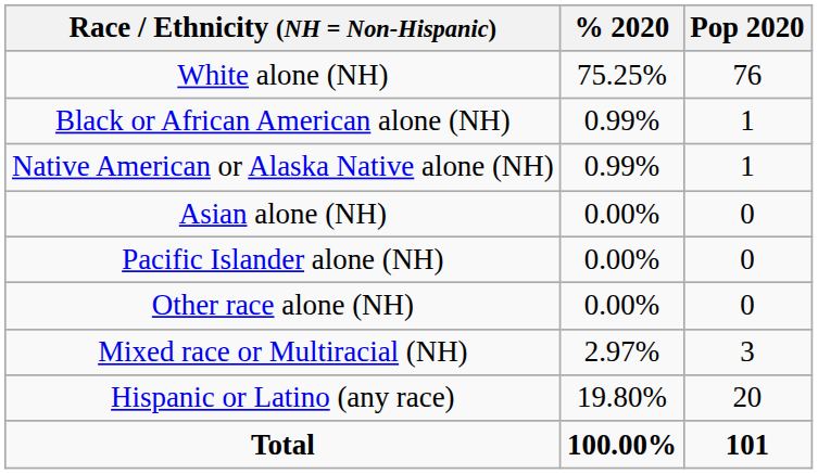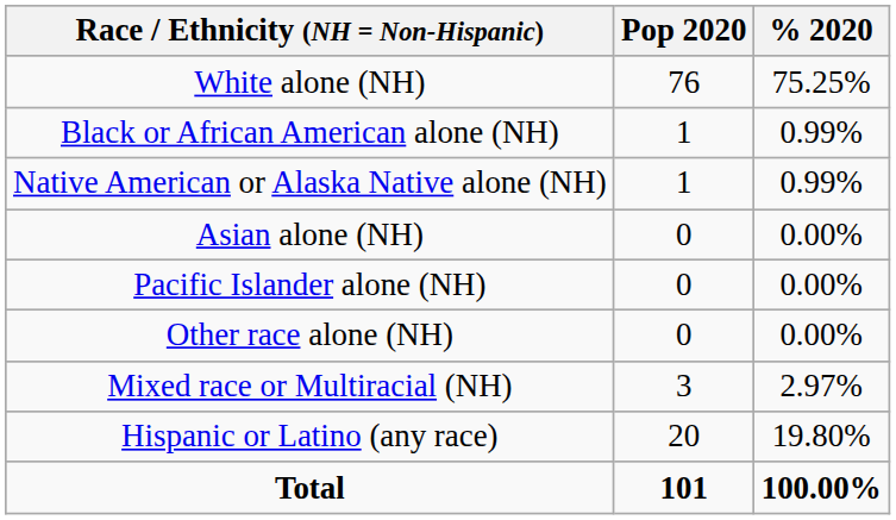 <table class="wikitable" style="text-align:center;">
 <tr>
 <th>Race / Ethnicity <small>(<em>NH = Non-Hispanic</em>)</small></th>
+<th>Pop 2020</th>
 <th>% 2020</th>
-<th>Pop 2020</th>
 </tr>
 <tr>
 <td><a href='#'>White</a> alone (NH)</td>
+<td>76</td>
 <td>75.25%</td>
-<td>76</td>
 </tr>
 <tr>
 <td><a href='#'>Black or African American</a> alone (NH)</td>
+<td>1</td>
 <td>0.99%</td>
-<td>1</td>
 </tr>
 <tr>
 <td><a href='#'>Native American</a> or <a href='#'>Alaska Native</a> alone (NH)</td>
+<td>1</td>
 <td>0.99%</td>
-<td>1</td>
 </tr>
 <tr>
 <td><a href='#'>Asian</a> alone (NH)</td>
+<td>0</td>
 <td>0.00%</td>
-<td>0</td>
 </tr>
 <tr>
 <td><a href='#'>Pacific Islander</a> alone (NH)</td>
+<td>0</td>
 <td>0.00%</td>
-<td>0</td>
 </tr>
 <tr>
 <td><a href='#'>Other race</a> alone (NH)</td>
+<td>0</td>
 <td>0.00%</td>
-<td>0</td>
 </tr>
 <tr>
 <td><a href='#'>Mixed race or Multiracial</a> (NH)</td>
+<td>3</td>
 <td>2.97%</td>
-<td>3</td>
 </tr>
 <tr>
 <td><a href='#'>Hispanic or Latino</a> (any race)</td>
+<td>20</td>
 <td>19.80%</td>
-<td>20</td>
 </tr>
 <tr>
 <td><strong>Total</strong></td>
+<td><strong>101</strong></td>
 <td><strong>100.00%</strong></td>
-<td><strong>101</strong></td>
 </tr>
 </table>
